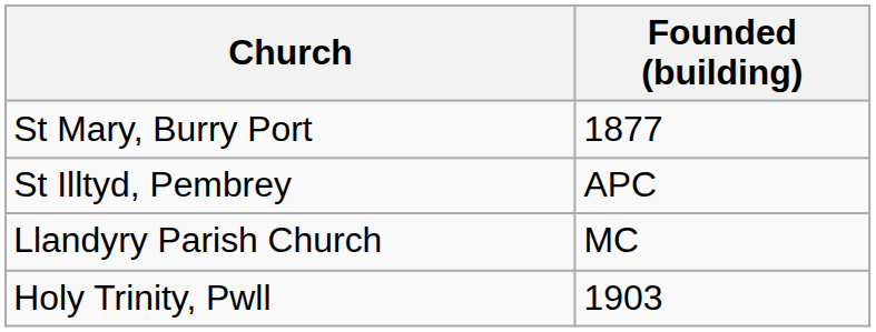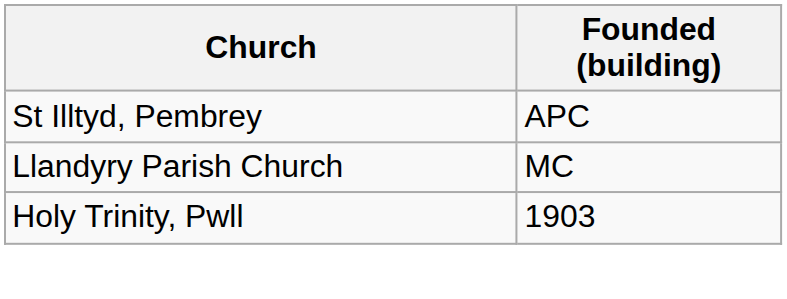 <table class="wikitable">
 <tr>
 <th width="250">Church</th>
 <th width="125">Founded (building)</th>
-</tr>
-<tr>
-<td>St Mary, Burry Port</td>
-<td>1877</td>
 </tr>
 <tr>
 <td>St Illtyd, Pembrey</td>
 <td>APC</td>
 </tr>
 <tr>
 <td>Llandyry Parish Church</td>
 <td>MC</td>
 </tr>
 <tr>
 <td>Holy Trinity, Pwll</td>
 <td>1903</td>
 </tr>
 </table>
